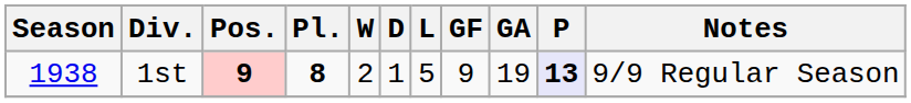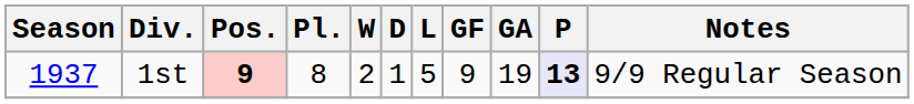 <table class="wikitable sortable">
 <tr>
 <th>Season</th>
 <th>Div.</th>
 <th>Pos.</th>
 <th>Pl.</th>
 <th>W</th>
 <th>D</th>
 <th>L</th>
 <th>GF</th>
 <th>GA</th>
 <th>P</th>
 <th>Notes</th>
 </tr>
 <tr>
-<td align=center><a href='#'>1938</a></td>
+<td align=center><a href='#'>1937</a></td>
 <td align=center>1st</td>
 <td align=center bgcolor=#ffcccc><strong>9</strong></td>
-<td align=center><strong>8</strong></td>
+<td align=center>8</td>
 <td align=center>2</td>
 <td align=center>1</td>
 <td align=center>5</td>
 <td align=center>9</td>
 <td align=center>19</td>
 <td align=center style="background: lavender;"><strong>13</strong></td>
 <td>9/9 Regular Season</td>
 </tr>
 <tr>
 </tr>
 </table>
